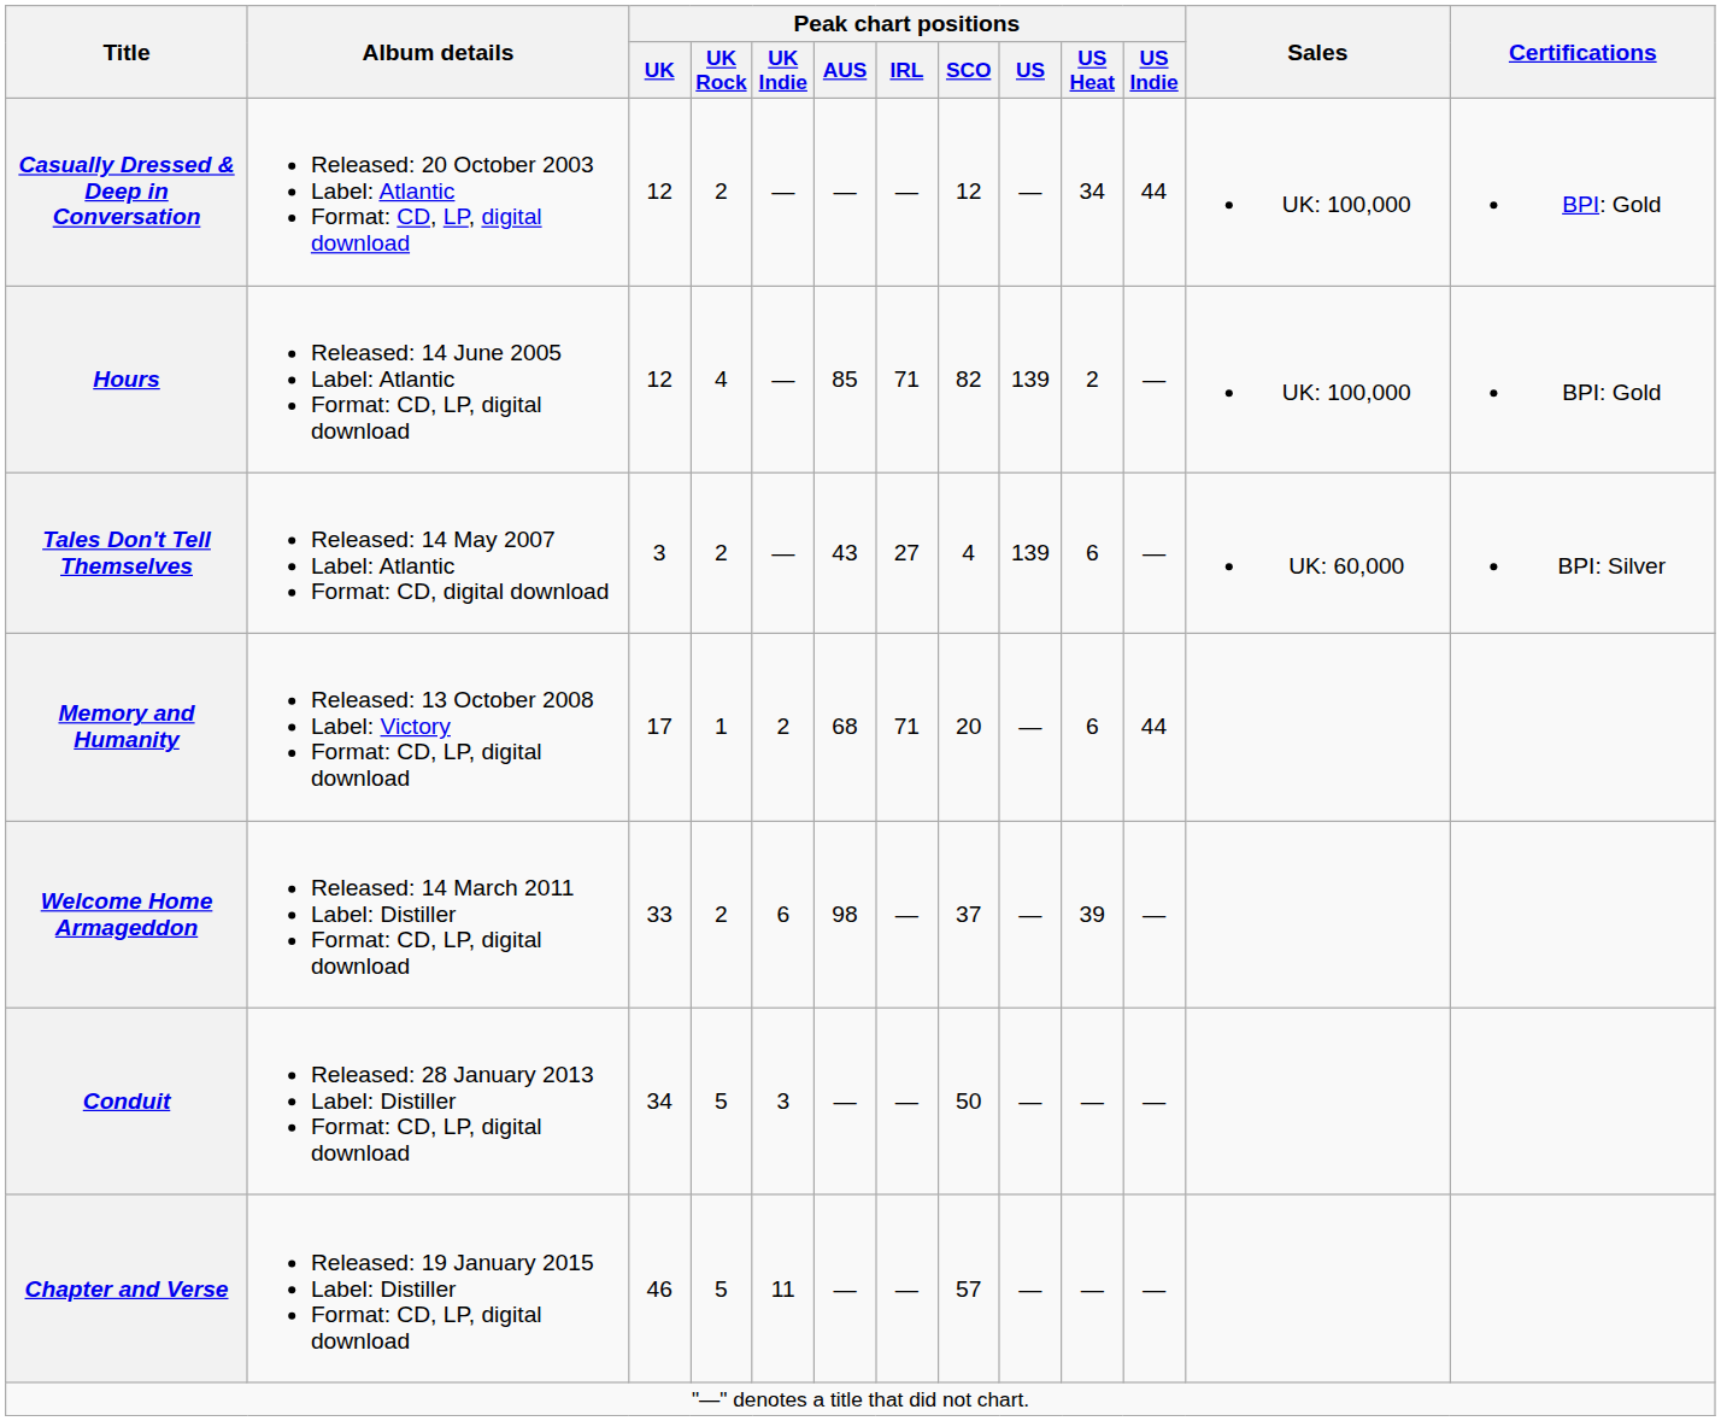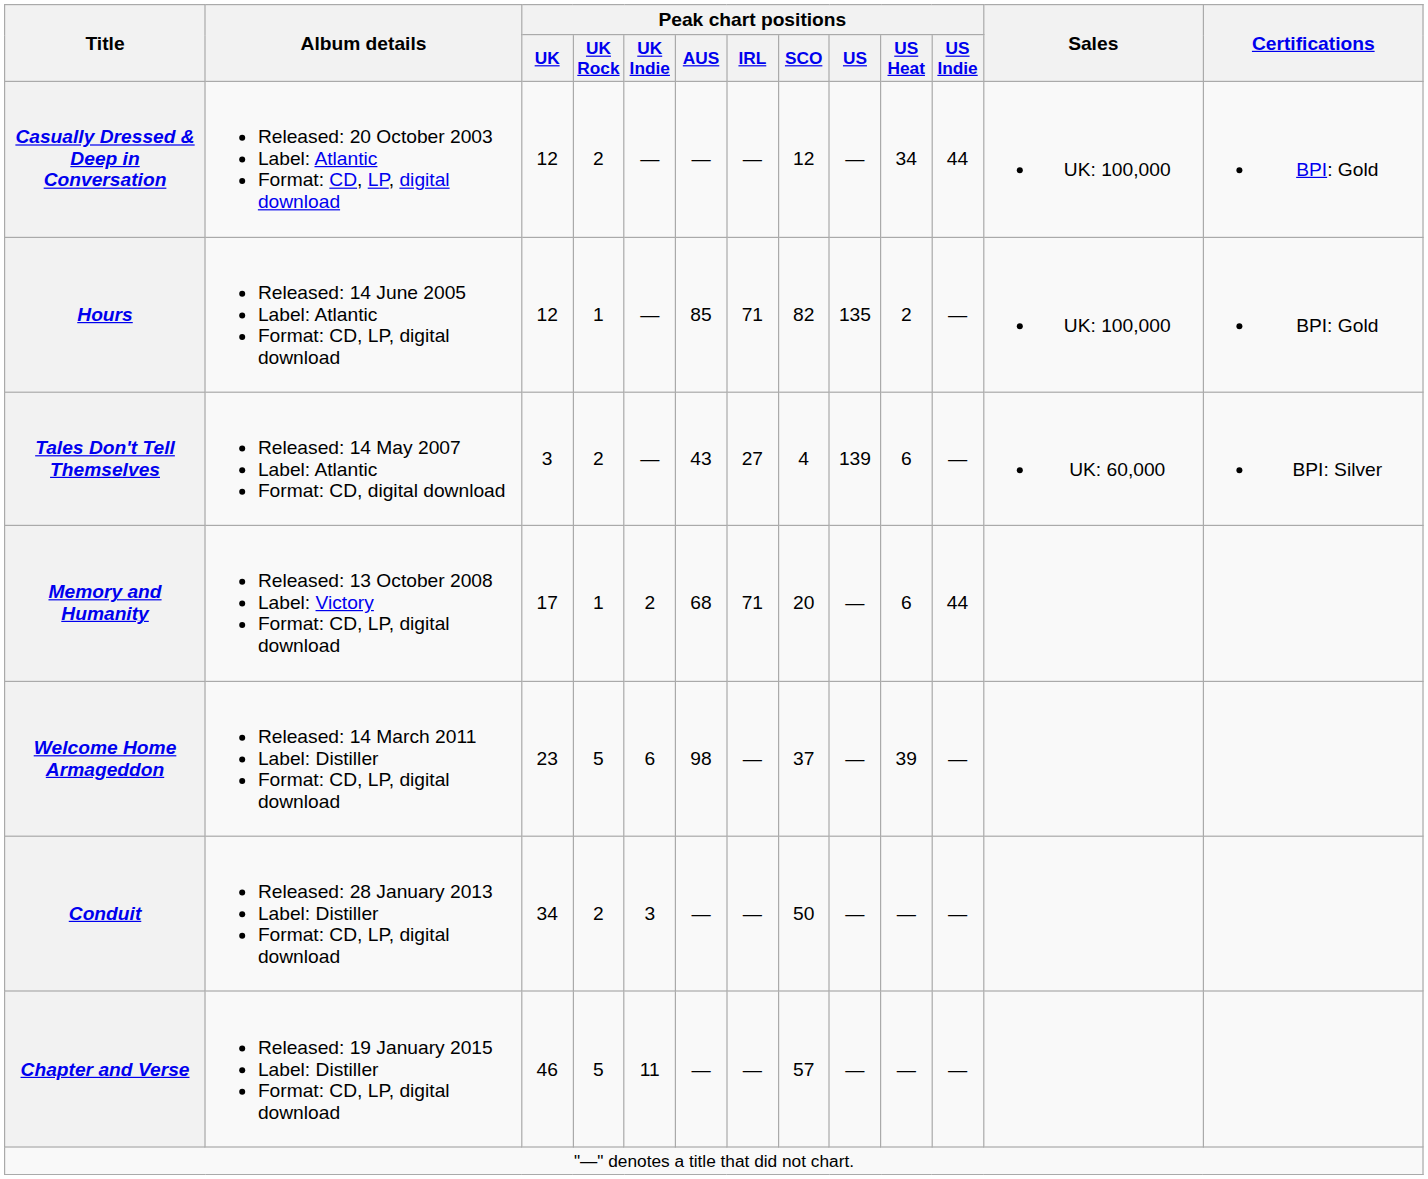 <table class="wikitable plainrowheaders" style="text-align:center;">
 <tr>
 <th scope="col" rowspan="2" style="width:10em;">Title</th>
 <th scope="col" rowspan="2" style="width:16em;">Album details</th>
 <th scope="col" colspan="9">Peak chart positions</th>
 <th scope="col" rowspan="2" style="width:11em;">Sales</th>
 <th scope="col" rowspan="2" style="width:11em;"><a href='#'>Certifications</a></th>
 </tr>
 <tr>
 <th scope="col" style="width:2.5em;font-size:90%;"><a href='#'>UK</a><br></th>
 <th scope="col" style="width:2.5em;font-size:90%;"><a href='#'>UK<br>Rock</a><br></th>
 <th scope="col" style="width:2.5em;font-size:90%;"><a href='#'>UK<br>Indie</a><br></th>
 <th scope="col" style="width:2.5em;font-size:90%;"><a href='#'>AUS</a><br></th>
 <th scope="col" style="width:2.5em;font-size:90%;"><a href='#'>IRL</a><br></th>
 <th scope="col" style="width:2.5em;font-size:90%;"><a href='#'>SCO</a><br></th>
 <th scope="col" style="width:2.5em;font-size:90%;"><a href='#'>US</a><br></th>
 <th scope="col" style="width:2.5em;font-size:90%;"><a href='#'>US<br>Heat</a><br></th>
 <th scope="col" style="width:2.5em;font-size:90%;"><a href='#'>US<br>Indie</a><br></th>
 </tr>
 <tr>
 <th scope="row"><em><a href='#'>Casually Dressed & Deep in Conversation</a></em></th>
 <td align="left"><br><ul><li>Released: 20 October 2003</li><li>Label: <a href='#'>Atlantic</a></li><li>Format: <a href='#'>CD</a>, <a href='#'>LP</a>, <a href='#'>digital download</a></li></ul></td>
 <td>12</td>
 <td>2</td>
 <td>—</td>
 <td>—</td>
 <td>—</td>
 <td>12</td>
 <td>—</td>
 <td>34</td>
 <td>44</td>
 <td><br><ul><li>UK: 100,000</li></ul></td>
 <td><br><ul><li><a href='#'>BPI</a>: Gold</li></ul></td>
 </tr>
 <tr>
 <th scope="row"><em><a href='#'>Hours</a></em></th>
 <td align="left"><br><ul><li>Released: 14 June 2005</li><li>Label: Atlantic</li><li>Format: CD, LP, digital download</li></ul></td>
 <td>12</td>
-<td>4</td>
+<td>1</td>
 <td>—</td>
 <td>85</td>
 <td>71</td>
 <td>82</td>
-<td>139</td>
+<td>135</td>
 <td>2</td>
 <td>—</td>
 <td><br><ul><li>UK: 100,000</li></ul></td>
 <td><br><ul><li>BPI: Gold</li></ul></td>
 </tr>
 <tr>
 <th scope="row"><em><a href='#'>Tales Don't Tell Themselves</a></em></th>
 <td align="left"><br><ul><li>Released: 14 May 2007</li><li>Label: Atlantic</li><li>Format: CD, digital download</li></ul></td>
 <td>3</td>
 <td>2</td>
 <td>—</td>
 <td>43</td>
 <td>27</td>
 <td>4</td>
 <td>139</td>
 <td>6</td>
 <td>—</td>
 <td><br><ul><li>UK: 60,000</li></ul></td>
 <td><br><ul><li>BPI: Silver</li></ul></td>
 </tr>
 <tr>
 <th scope="row"><em><a href='#'>Memory and Humanity</a></em></th>
 <td align="left"><br><ul><li>Released: 13 October 2008</li><li>Label: <a href='#'>Victory</a></li><li>Format: CD, LP, digital download</li></ul></td>
 <td>17</td>
 <td>1</td>
 <td>2</td>
 <td>68</td>
 <td>71</td>
 <td>20</td>
 <td>—</td>
 <td>6</td>
 <td>44</td>
 <td></td>
 <td></td>
 </tr>
 <tr>
 <th scope="row"><em><a href='#'>Welcome Home Armageddon</a></em></th>
 <td align="left"><br><ul><li>Released: 14 March 2011</li><li>Label: Distiller</li><li>Format: CD, LP, digital download</li></ul></td>
-<td>33</td>
-<td>2</td>
+<td>23</td>
+<td>5</td>
 <td>6</td>
 <td>98</td>
 <td>—</td>
 <td>37</td>
 <td>—</td>
 <td>39</td>
 <td>—</td>
 <td></td>
 <td></td>
 </tr>
 <tr>
 <th scope="row"><em><a href='#'>Conduit</a></em></th>
 <td align="left"><br><ul><li>Released: 28 January 2013</li><li>Label: Distiller</li><li>Format: CD, LP, digital download</li></ul></td>
 <td>34</td>
-<td>5</td>
+<td>2</td>
 <td>3</td>
 <td>—</td>
 <td>—</td>
 <td>50</td>
 <td>—</td>
 <td>—</td>
 <td>—</td>
 <td></td>
 <td></td>
 </tr>
 <tr>
 <th scope="row"><em><a href='#'>Chapter and Verse</a></em></th>
 <td align="left"><br><ul><li>Released: 19 January 2015</li><li>Label: Distiller</li><li>Format: CD, LP, digital download</li></ul></td>
 <td>46</td>
 <td>5</td>
 <td>11</td>
 <td>—</td>
 <td>—</td>
 <td>57</td>
 <td>—</td>
 <td>—</td>
 <td>—</td>
 <td></td>
 <td></td>
 </tr>
 <tr>
 <td colspan="13" style="font-size:90%">"—" denotes a title that did not chart.</td>
 </tr>
 </table>
